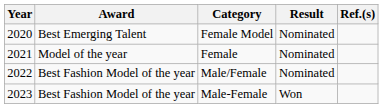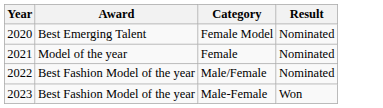 <table class="wikitable">
 <tr>
 <th>Year</th>
 <th>Award</th>
 <th>Category</th>
 <th>Result</th>
-<th>Ref.(s)</th>
 </tr>
 <tr>
 <td>2020</td>
 <td>Best Emerging Talent</td>
 <td>Female Model</td>
 <td>Nominated</td>
-<td></td>
 </tr>
 <tr>
 <td>2021</td>
 <td>Model of the year</td>
 <td>Female</td>
 <td>Nominated</td>
-<td></td>
 </tr>
 <tr>
 <td>2022</td>
 <td>Best Fashion Model of the year</td>
 <td>Male/Female</td>
 <td>Nominated</td>
-<td></td>
 </tr>
 <tr>
 <td>2023</td>
 <td>Best Fashion Model of the year</td>
 <td>Male-Female</td>
 <td>Won</td>
-<td></td>
 </tr>
 </table>
